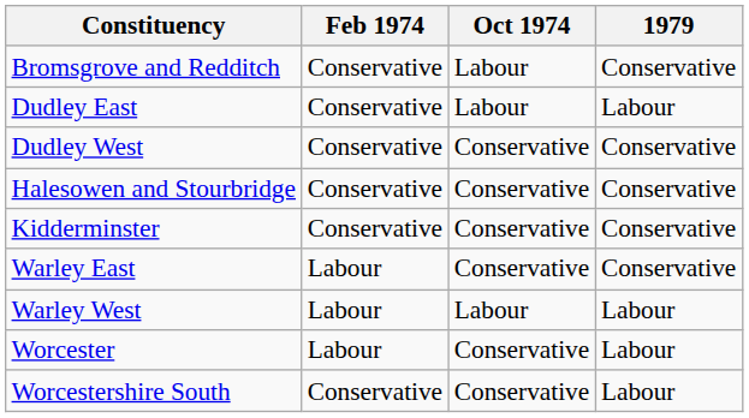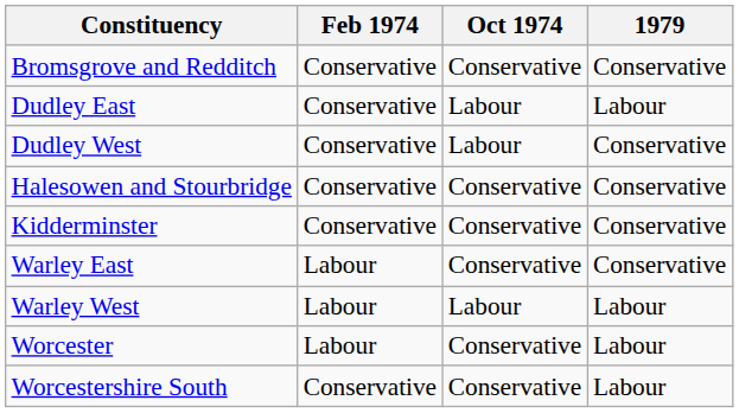 <table class="wikitable">
 <tr>
 <th>Constituency</th>
 <th>Feb 1974</th>
 <th>Oct 1974</th>
 <th>1979</th>
 </tr>
 <tr>
 <td><a href='#'>Bromsgrove and Redditch</a></td>
 <td bgcolor=>Conservative</td>
-<td bgcolor=>Labour</td>
+<td bgcolor=>Conservative</td>
 <td bgcolor=>Conservative</td>
 </tr>
 <tr>
 <td><a href='#'>Dudley East</a></td>
 <td bgcolor=>Conservative</td>
 <td bgcolor=>Labour</td>
 <td bgcolor=>Labour</td>
 </tr>
 <tr>
 <td><a href='#'>Dudley West</a></td>
 <td bgcolor=>Conservative</td>
-<td bgcolor=>Conservative</td>
+<td bgcolor=>Labour</td>
 <td bgcolor=>Conservative</td>
 </tr>
 <tr>
 <td><a href='#'>Halesowen and Stourbridge</a></td>
 <td bgcolor=>Conservative</td>
 <td bgcolor=>Conservative</td>
 <td bgcolor=>Conservative</td>
 </tr>
 <tr>
 <td><a href='#'>Kidderminster</a></td>
 <td bgcolor=>Conservative</td>
 <td bgcolor=>Conservative</td>
 <td bgcolor=>Conservative</td>
 </tr>
 <tr>
 <td><a href='#'>Warley East</a></td>
 <td bgcolor=>Labour</td>
 <td bgcolor=>Conservative</td>
 <td bgcolor=>Conservative</td>
 </tr>
 <tr>
 <td><a href='#'>Warley West</a></td>
 <td bgcolor=>Labour</td>
 <td bgcolor=>Labour</td>
 <td bgcolor=>Labour</td>
 </tr>
 <tr>
 <td><a href='#'>Worcester</a></td>
 <td bgcolor=>Labour</td>
 <td bgcolor=>Conservative</td>
 <td bgcolor=>Labour</td>
 </tr>
 <tr>
 <td><a href='#'>Worcestershire South</a></td>
 <td bgcolor=>Conservative</td>
 <td bgcolor=>Conservative</td>
 <td bgcolor=>Labour</td>
 </tr>
 </table>
